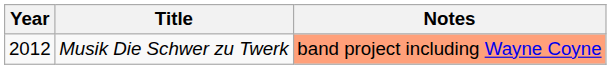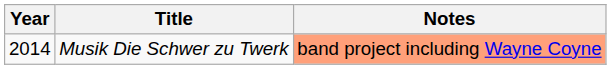 <table class="wikitable">
 <tr>
 <th>Year</th>
 <th>Title</th>
 <th>Notes</th>
 </tr>
 <tr>
-<td>2012</td>
+<td>2014</td>
 <td><em>Musik Die Schwer zu Twerk</em></td>
 <td style="background: lightsalmon;">band project including <a href='#'>Wayne Coyne</a></td>
 </tr>
 </table>
